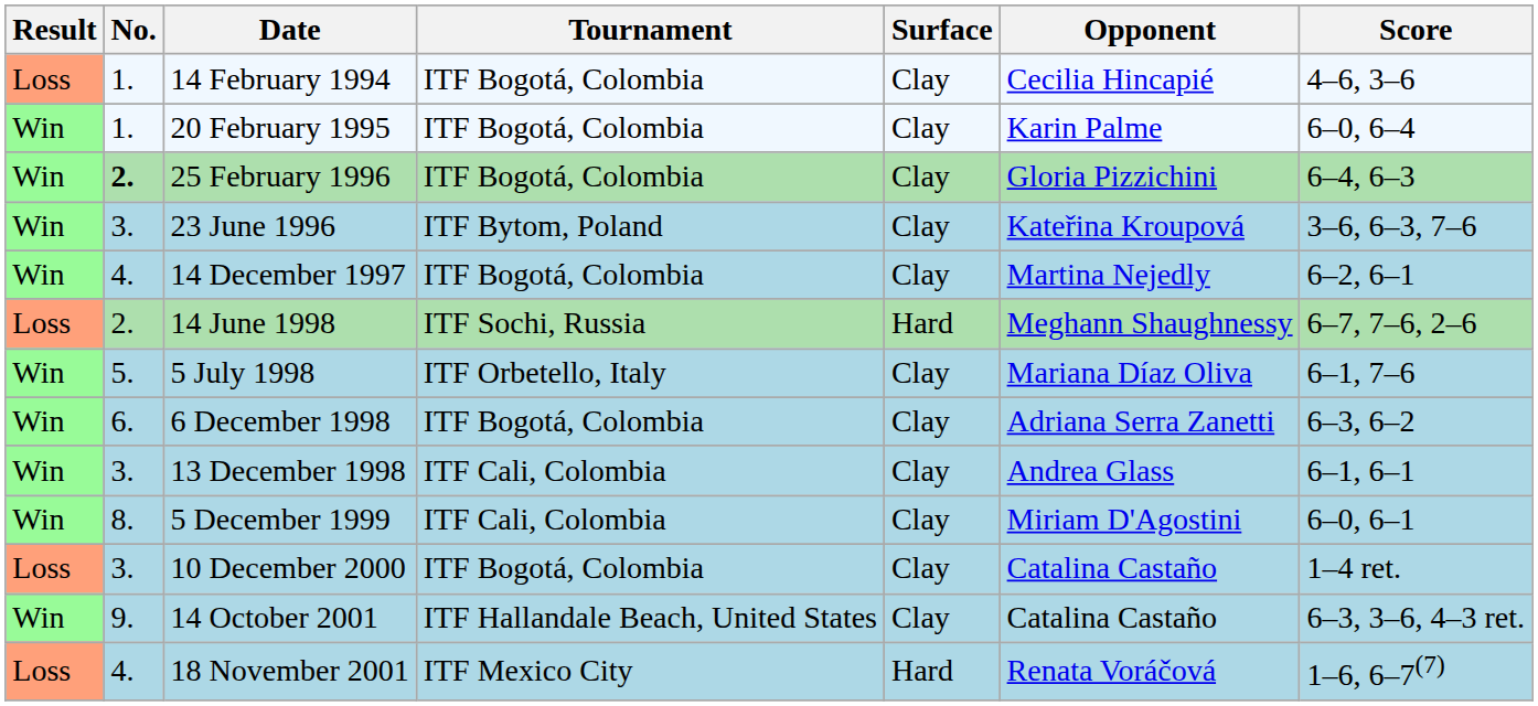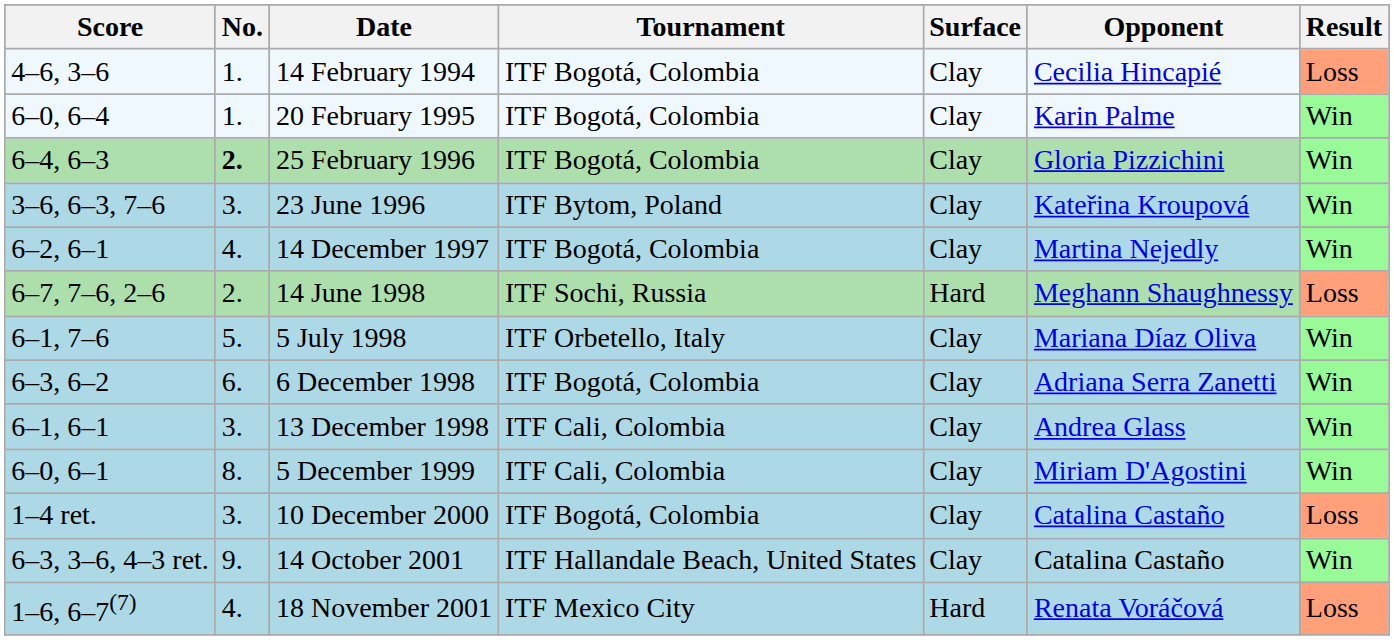 <table class="sortable wikitable">
 <tr>
-<th>Result</th>
+<th class="unsortable">Score</th>
 <th>No.</th>
 <th>Date</th>
 <th>Tournament</th>
 <th>Surface</th>
 <th>Opponent</th>
-<th class="unsortable">Score</th>
+<th>Result</th>
 </tr>
 <tr bgcolor="#f0f8ff">
-<td style="background:#ffa07a;">Loss</td>
+<td>4–6, 3–6</td>
 <td>1.</td>
 <td>14 February 1994</td>
 <td>ITF Bogotá, Colombia</td>
 <td>Clay</td>
 <td> <a href='#'>Cecilia Hincapié</a></td>
-<td>4–6, 3–6</td>
+<td style="background:#ffa07a;">Loss</td>
 </tr>
 <tr bgcolor="#f0f8ff">
-<td style="background:#98fb98;">Win</td>
+<td>6–0, 6–4</td>
 <td>1.</td>
 <td>20 February 1995</td>
 <td>ITF Bogotá, Colombia</td>
 <td>Clay</td>
 <td> <a href='#'>Karin Palme</a></td>
-<td>6–0, 6–4</td>
+<td style="background:#98fb98;">Win</td>
 </tr>
 <tr style="background:#addfad;">
-<td style="background:#98fb98;">Win</td>
+<td>6–4, 6–3</td>
 <td><strong>2.</strong></td>
 <td>25 February 1996</td>
 <td>ITF Bogotá, Colombia</td>
 <td>Clay</td>
 <td> <a href='#'>Gloria Pizzichini</a></td>
-<td>6–4, 6–3</td>
+<td style="background:#98fb98;">Win</td>
 </tr>
 <tr style="background:lightblue;">
-<td style="background:#98fb98;">Win</td>
+<td>3–6, 6–3, 7–6</td>
 <td>3.</td>
 <td>23 June 1996</td>
 <td>ITF Bytom, Poland</td>
 <td>Clay</td>
 <td> <a href='#'>Kateřina Kroupová</a></td>
-<td>3–6, 6–3, 7–6</td>
+<td style="background:#98fb98;">Win</td>
 </tr>
 <tr style="background:lightblue;">
-<td style="background:#98fb98;">Win</td>
+<td>6–2, 6–1</td>
 <td>4.</td>
 <td>14 December 1997</td>
 <td>ITF Bogotá, Colombia</td>
 <td>Clay</td>
 <td> <a href='#'>Martina Nejedly</a></td>
-<td>6–2, 6–1</td>
+<td style="background:#98fb98;">Win</td>
 </tr>
 <tr style="background:#addfad;">
-<td style="background:#ffa07a;">Loss</td>
+<td>6–7, 7–6, 2–6</td>
 <td>2.</td>
 <td>14 June 1998</td>
 <td>ITF Sochi, Russia</td>
 <td>Hard</td>
 <td> <a href='#'>Meghann Shaughnessy</a></td>
-<td>6–7, 7–6, 2–6</td>
+<td style="background:#ffa07a;">Loss</td>
 </tr>
 <tr style="background:lightblue;">
-<td style="background:#98fb98;">Win</td>
+<td>6–1, 7–6</td>
 <td>5.</td>
 <td>5 July 1998</td>
 <td>ITF Orbetello, Italy</td>
 <td>Clay</td>
 <td> <a href='#'>Mariana Díaz Oliva</a></td>
-<td>6–1, 7–6</td>
+<td style="background:#98fb98;">Win</td>
 </tr>
 <tr style="background:lightblue;">
-<td style="background:#98fb98;">Win</td>
+<td>6–3, 6–2</td>
 <td>6.</td>
 <td>6 December 1998</td>
 <td>ITF Bogotá, Colombia</td>
 <td>Clay</td>
 <td> <a href='#'>Adriana Serra Zanetti</a></td>
-<td>6–3, 6–2</td>
+<td style="background:#98fb98;">Win</td>
 </tr>
 <tr style="background:lightblue;">
-<td style="background:#98fb98;">Win</td>
+<td>6–1, 6–1</td>
 <td>3.</td>
 <td>13 December 1998</td>
 <td>ITF Cali, Colombia</td>
 <td>Clay</td>
 <td> <a href='#'>Andrea Glass</a></td>
-<td>6–1, 6–1</td>
+<td style="background:#98fb98;">Win</td>
 </tr>
 <tr style="background:lightblue;">
-<td style="background:#98fb98;">Win</td>
+<td>6–0, 6–1</td>
 <td>8.</td>
 <td>5 December 1999</td>
 <td>ITF Cali, Colombia</td>
 <td>Clay</td>
 <td> <a href='#'>Miriam D'Agostini</a></td>
-<td>6–0, 6–1</td>
+<td style="background:#98fb98;">Win</td>
 </tr>
 <tr style="background:lightblue;">
-<td style="background:#ffa07a;">Loss</td>
+<td>1–4 ret.</td>
 <td>3.</td>
 <td>10 December 2000</td>
 <td>ITF Bogotá, Colombia</td>
 <td>Clay</td>
 <td> <a href='#'>Catalina Castaño</a></td>
-<td>1–4 ret.</td>
+<td style="background:#ffa07a;">Loss</td>
 </tr>
 <tr style="background:lightblue;">
-<td style="background:#98fb98;">Win</td>
+<td>6–3, 3–6, 4–3 ret.</td>
 <td>9.</td>
 <td>14 October 2001</td>
 <td>ITF Hallandale Beach, United States</td>
 <td>Clay</td>
 <td> Catalina Castaño</td>
-<td>6–3, 3–6, 4–3 ret.</td>
+<td style="background:#98fb98;">Win</td>
 </tr>
 <tr style="background:lightblue;">
-<td style="background:#ffa07a;">Loss</td>
+<td>1–6, 6–7<sup>(7)</sup></td>
 <td>4.</td>
 <td>18 November 2001</td>
 <td>ITF Mexico City</td>
 <td>Hard</td>
 <td> <a href='#'>Renata Voráčová</a></td>
-<td>1–6, 6–7<sup>(7)</sup></td>
+<td style="background:#ffa07a;">Loss</td>
 </tr>
 </table>
